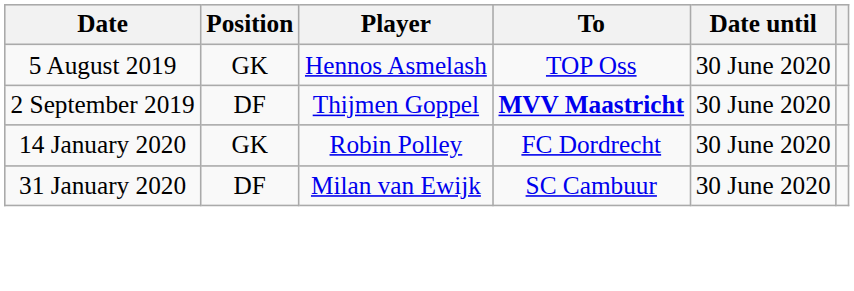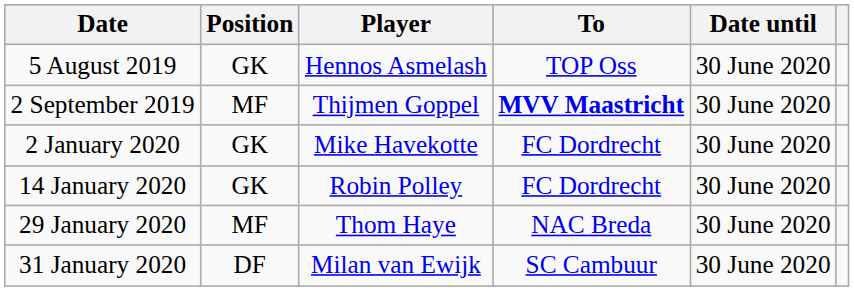 <table class="wikitable" style="text-align:center;">
 <tr>
 <th>Date</th>
 <th>Position</th>
 <th>Player</th>
 <th>To</th>
 <th>Date until</th>
 <th></th>
 </tr>
 <tr>
 <td>5 August 2019</td>
 <td>GK</td>
 <td><a href='#'>Hennos Asmelash</a></td>
 <td><a href='#'>TOP Oss</a></td>
 <td>30 June 2020</td>
 <td></td>
 </tr>
 <tr>
 <td>2 September 2019</td>
-<td>DF</td>
+<td>MF</td>
 <td><a href='#'>Thijmen Goppel</a></td>
 <td><strong><a href='#'>MVV Maastricht</a></strong></td>
+<td>30 June 2020</td>
+<td></td>
+</tr>
+<tr>
+<td>2 January 2020</td>
+<td>GK</td>
+<td><a href='#'>Mike Havekotte</a></td>
+<td><a href='#'>FC Dordrecht</a></td>
 <td>30 June 2020</td>
 <td></td>
 </tr>
 <tr>
 <td>14 January 2020</td>
 <td>GK</td>
 <td><a href='#'>Robin Polley</a></td>
 <td><a href='#'>FC Dordrecht</a></td>
 <td>30 June 2020</td>
 <td></td>
 </tr>
 <tr>
+<td>29 January 2020</td>
+<td>MF</td>
+<td><a href='#'>Thom Haye</a></td>
+<td><a href='#'>NAC Breda</a></td>
+<td>30 June 2020</td>
+<td></td>
+</tr>
+<tr>
 <td>31 January 2020</td>
 <td>DF</td>
 <td><a href='#'>Milan van Ewijk</a></td>
 <td><a href='#'>SC Cambuur</a></td>
 <td>30 June 2020</td>
 <td></td>
 </tr>
 </table>
